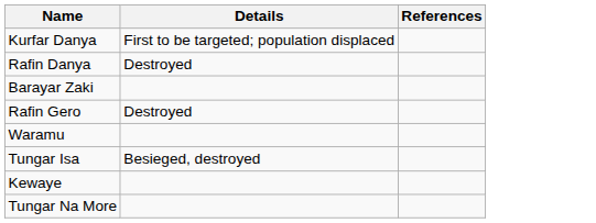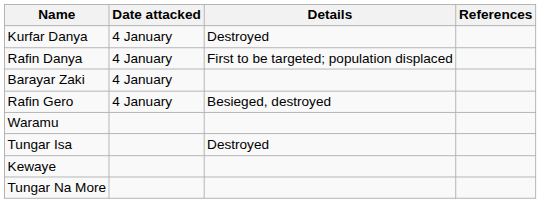 <table class="wikitable">
 <tr>
 <th>Name</th>
+<th>Date attacked</th>
 <th>Details</th>
 <th>References</th>
 </tr>
 <tr>
 <td>Kurfar Danya</td>
+<td>4 January</td>
+<td>Destroyed</td>
+<td></td>
+</tr>
+<tr>
+<td>Rafin Danya</td>
+<td>4 January</td>
 <td>First to be targeted; population displaced</td>
 <td></td>
 </tr>
 <tr>
-<td>Rafin Danya</td>
-<td>Destroyed</td>
-<td></td>
-</tr>
-<tr>
 <td>Barayar Zaki</td>
+<td>4 January</td>
 <td></td>
 <td></td>
 </tr>
 <tr>
 <td>Rafin Gero</td>
-<td>Destroyed</td>
+<td>4 January</td>
+<td>Besieged, destroyed</td>
 <td></td>
 </tr>
 <tr>
 <td>Waramu</td>
 <td></td>
 <td></td>
+<td></td>
 </tr>
 <tr>
 <td>Tungar Isa</td>
-<td>Besieged, destroyed</td>
+<td></td>
+<td>Destroyed</td>
 <td></td>
 </tr>
 <tr>
 <td>Kewaye</td>
+<td></td>
 <td></td>
 <td></td>
 </tr>
 <tr>
 <td>Tungar Na More</td>
 <td></td>
 <td></td>
+<td></td>
 </tr>
 </table>
